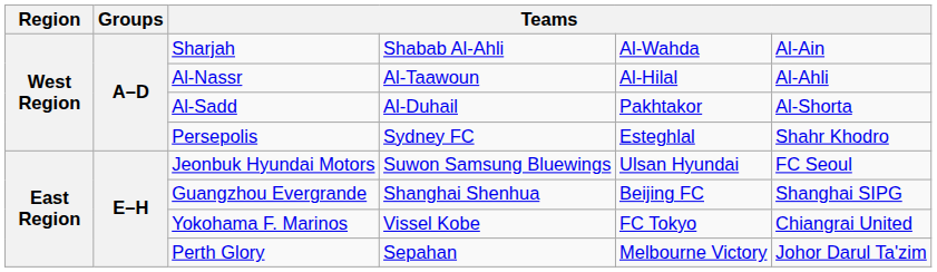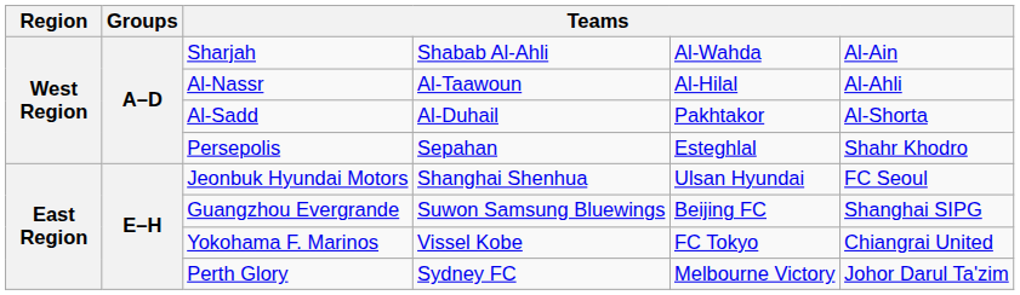 <table class="wikitable">
 <tr>
 <th width=70>Region</th>
 <th>Groups</th>
 <th colspan=4>Teams</th>
 </tr>
 <tr>
 <th rowspan=4>West<br>Region</th>
 <th rowspan=4>A–D</th>
 <td> <a href='#'>Sharjah</a></td>
 <td> <a href='#'>Shabab Al-Ahli</a></td>
 <td> <a href='#'>Al-Wahda</a></td>
 <td> <a href='#'>Al-Ain</a><br></td>
 </tr>
 <tr>
 <td> <a href='#'>Al-Nassr</a></td>
 <td> <a href='#'>Al-Taawoun</a></td>
 <td> <a href='#'>Al-Hilal</a></td>
 <td> <a href='#'>Al-Ahli</a><br></td>
 </tr>
 <tr>
 <td> <a href='#'>Al-Sadd</a></td>
 <td> <a href='#'>Al-Duhail</a></td>
 <td> <a href='#'>Pakhtakor</a></td>
 <td> <a href='#'>Al-Shorta</a></td>
 </tr>
 <tr>
 <td> <a href='#'>Persepolis</a></td>
-<td> <a href='#'>Sydney FC</a></td>
+<td> <a href='#'>Sepahan</a></td>
 <td> <a href='#'>Esteghlal</a><br></td>
 <td> <a href='#'>Shahr Khodro</a><br></td>
 </tr>
 <tr>
 <th rowspan=4>East<br>Region</th>
 <th rowspan=4>E–H</th>
 <td> <a href='#'>Jeonbuk Hyundai Motors</a></td>
-<td> <a href='#'>Suwon Samsung Bluewings</a></td>
+<td> <a href='#'>Shanghai Shenhua</a></td>
 <td> <a href='#'>Ulsan Hyundai</a></td>
 <td> <a href='#'>FC Seoul</a><br></td>
 </tr>
 <tr>
 <td> <a href='#'>Guangzhou Evergrande</a></td>
-<td> <a href='#'>Shanghai Shenhua</a></td>
+<td> <a href='#'>Suwon Samsung Bluewings</a></td>
 <td> <a href='#'>Beijing FC</a></td>
 <td> <a href='#'>Shanghai SIPG</a><br></td>
 </tr>
 <tr>
 <td> <a href='#'>Yokohama F. Marinos</a></td>
 <td> <a href='#'>Vissel Kobe</a></td>
 <td> <a href='#'>FC Tokyo</a><br></td>
 <td> <a href='#'>Chiangrai United</a></td>
 </tr>
 <tr>
 <td> <a href='#'>Perth Glory</a></td>
-<td> <a href='#'>Sepahan</a></td>
+<td> <a href='#'>Sydney FC</a></td>
 <td> <a href='#'>Melbourne Victory</a><br></td>
 <td> <a href='#'>Johor Darul Ta'zim</a></td>
 </tr>
 </table>
